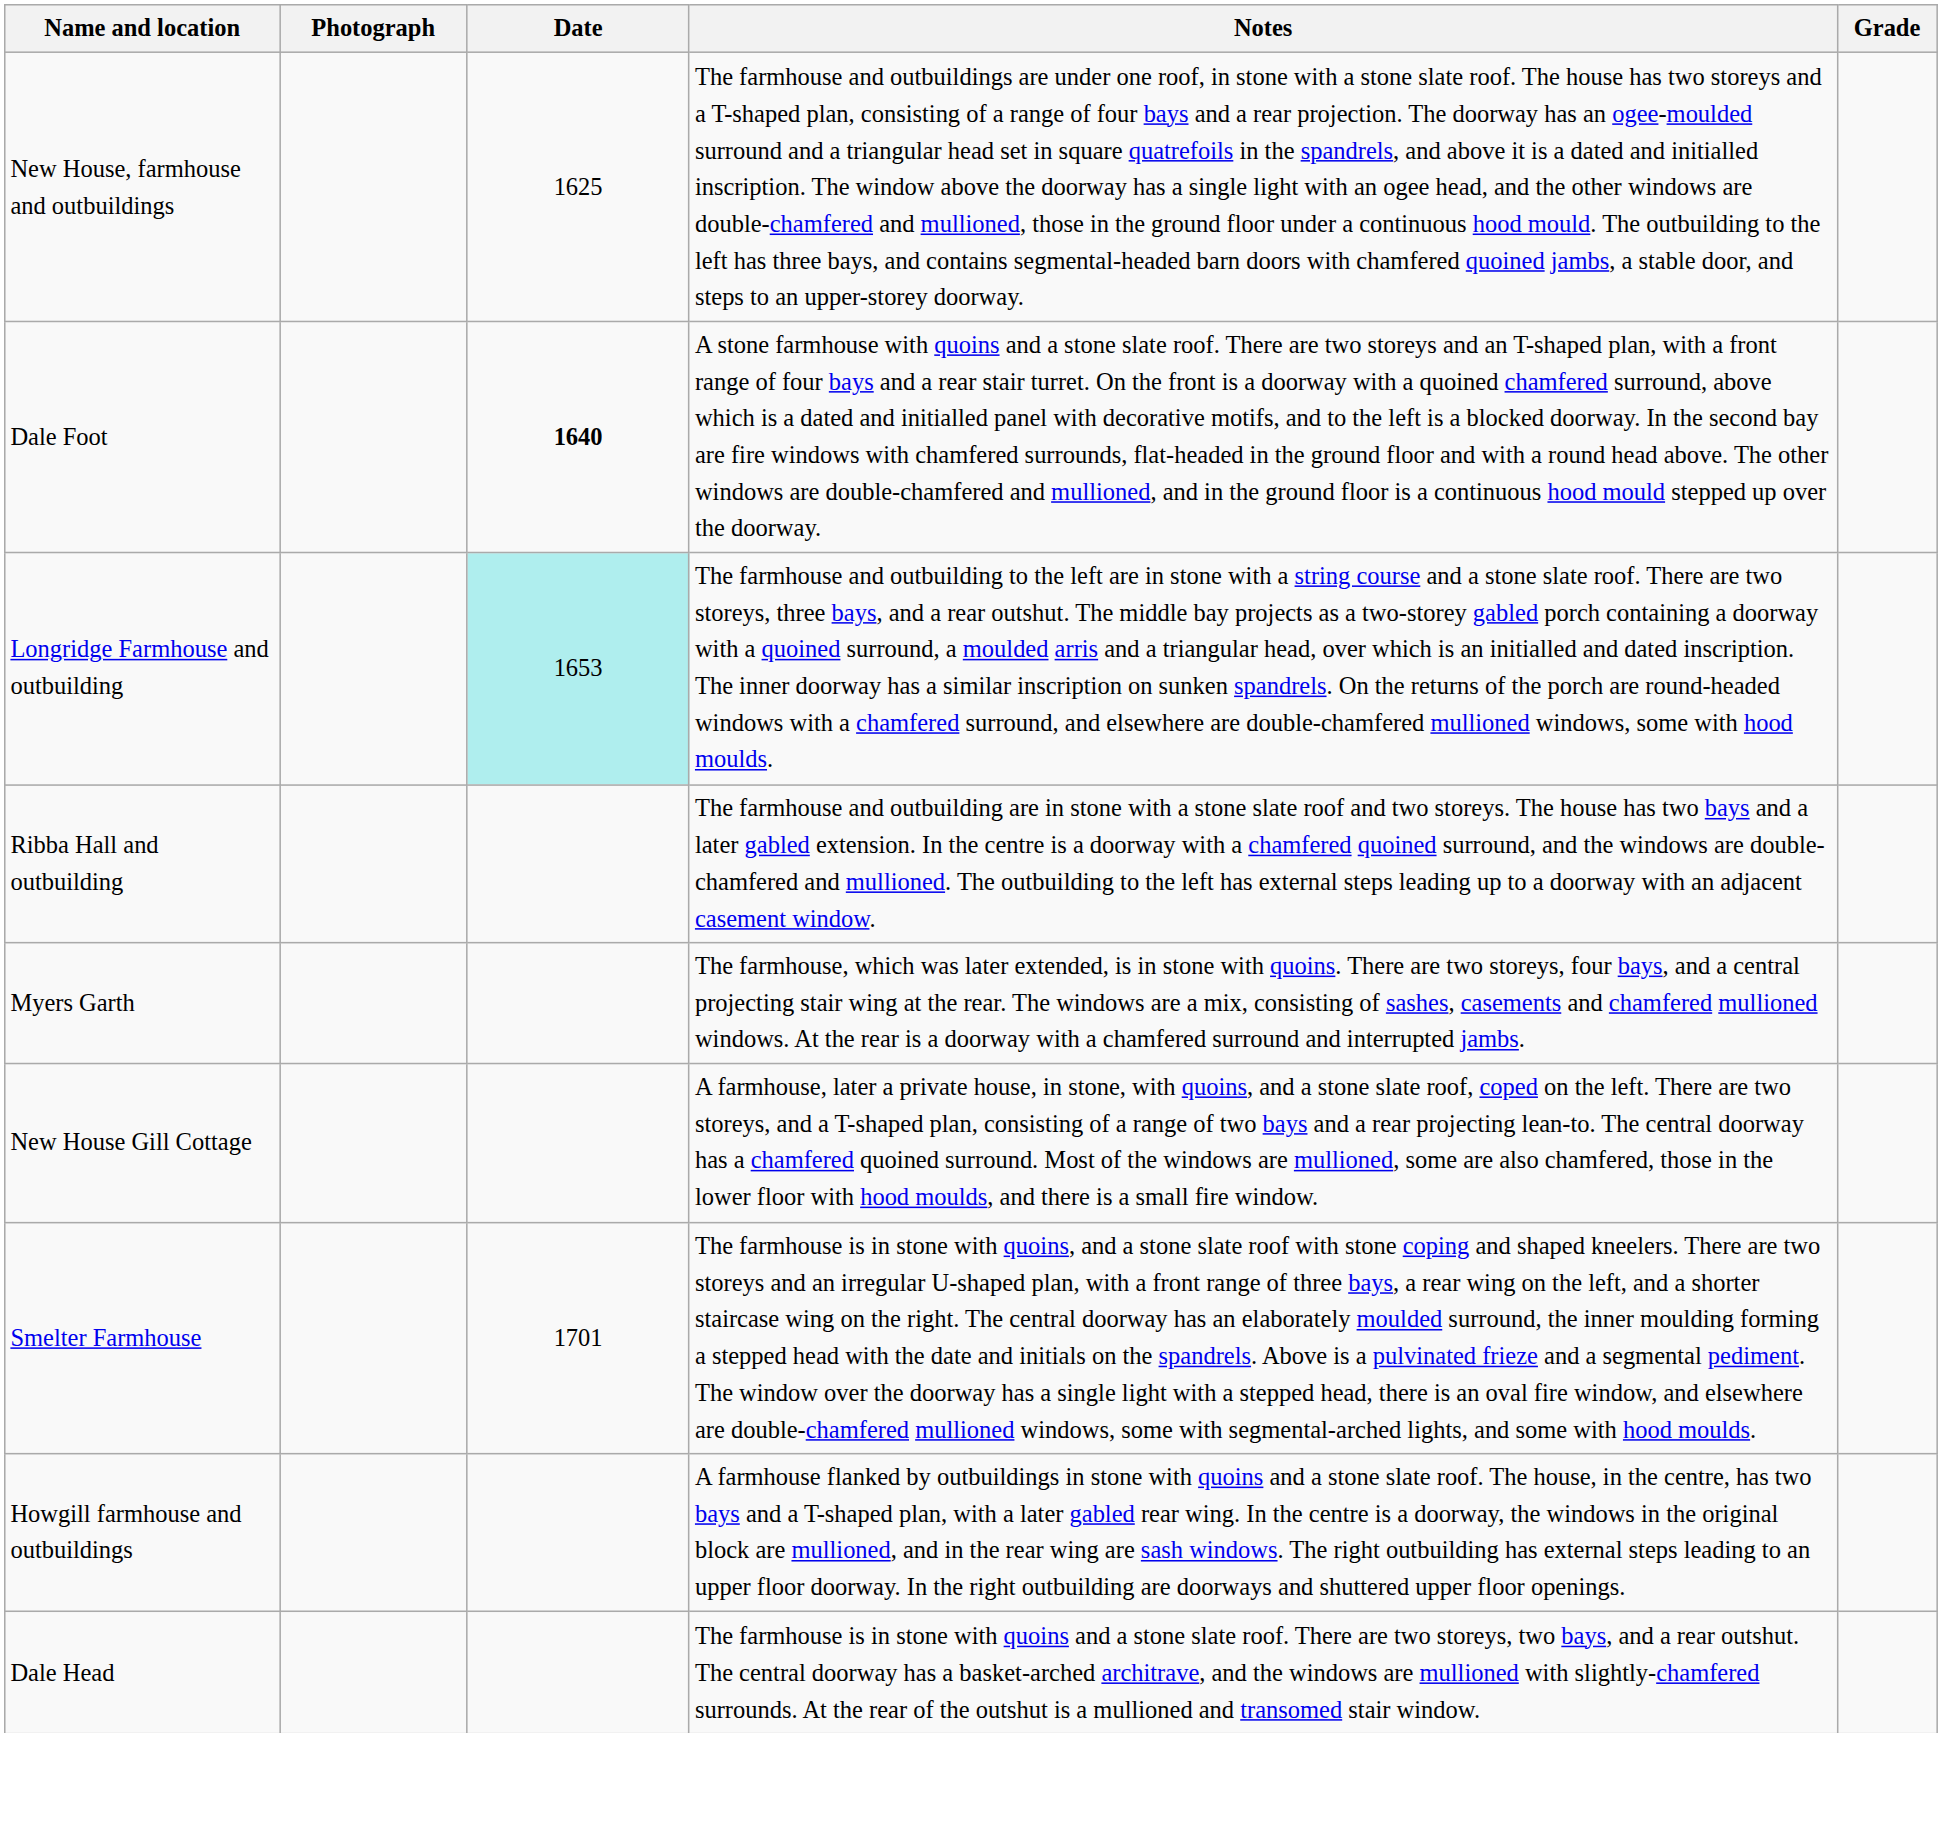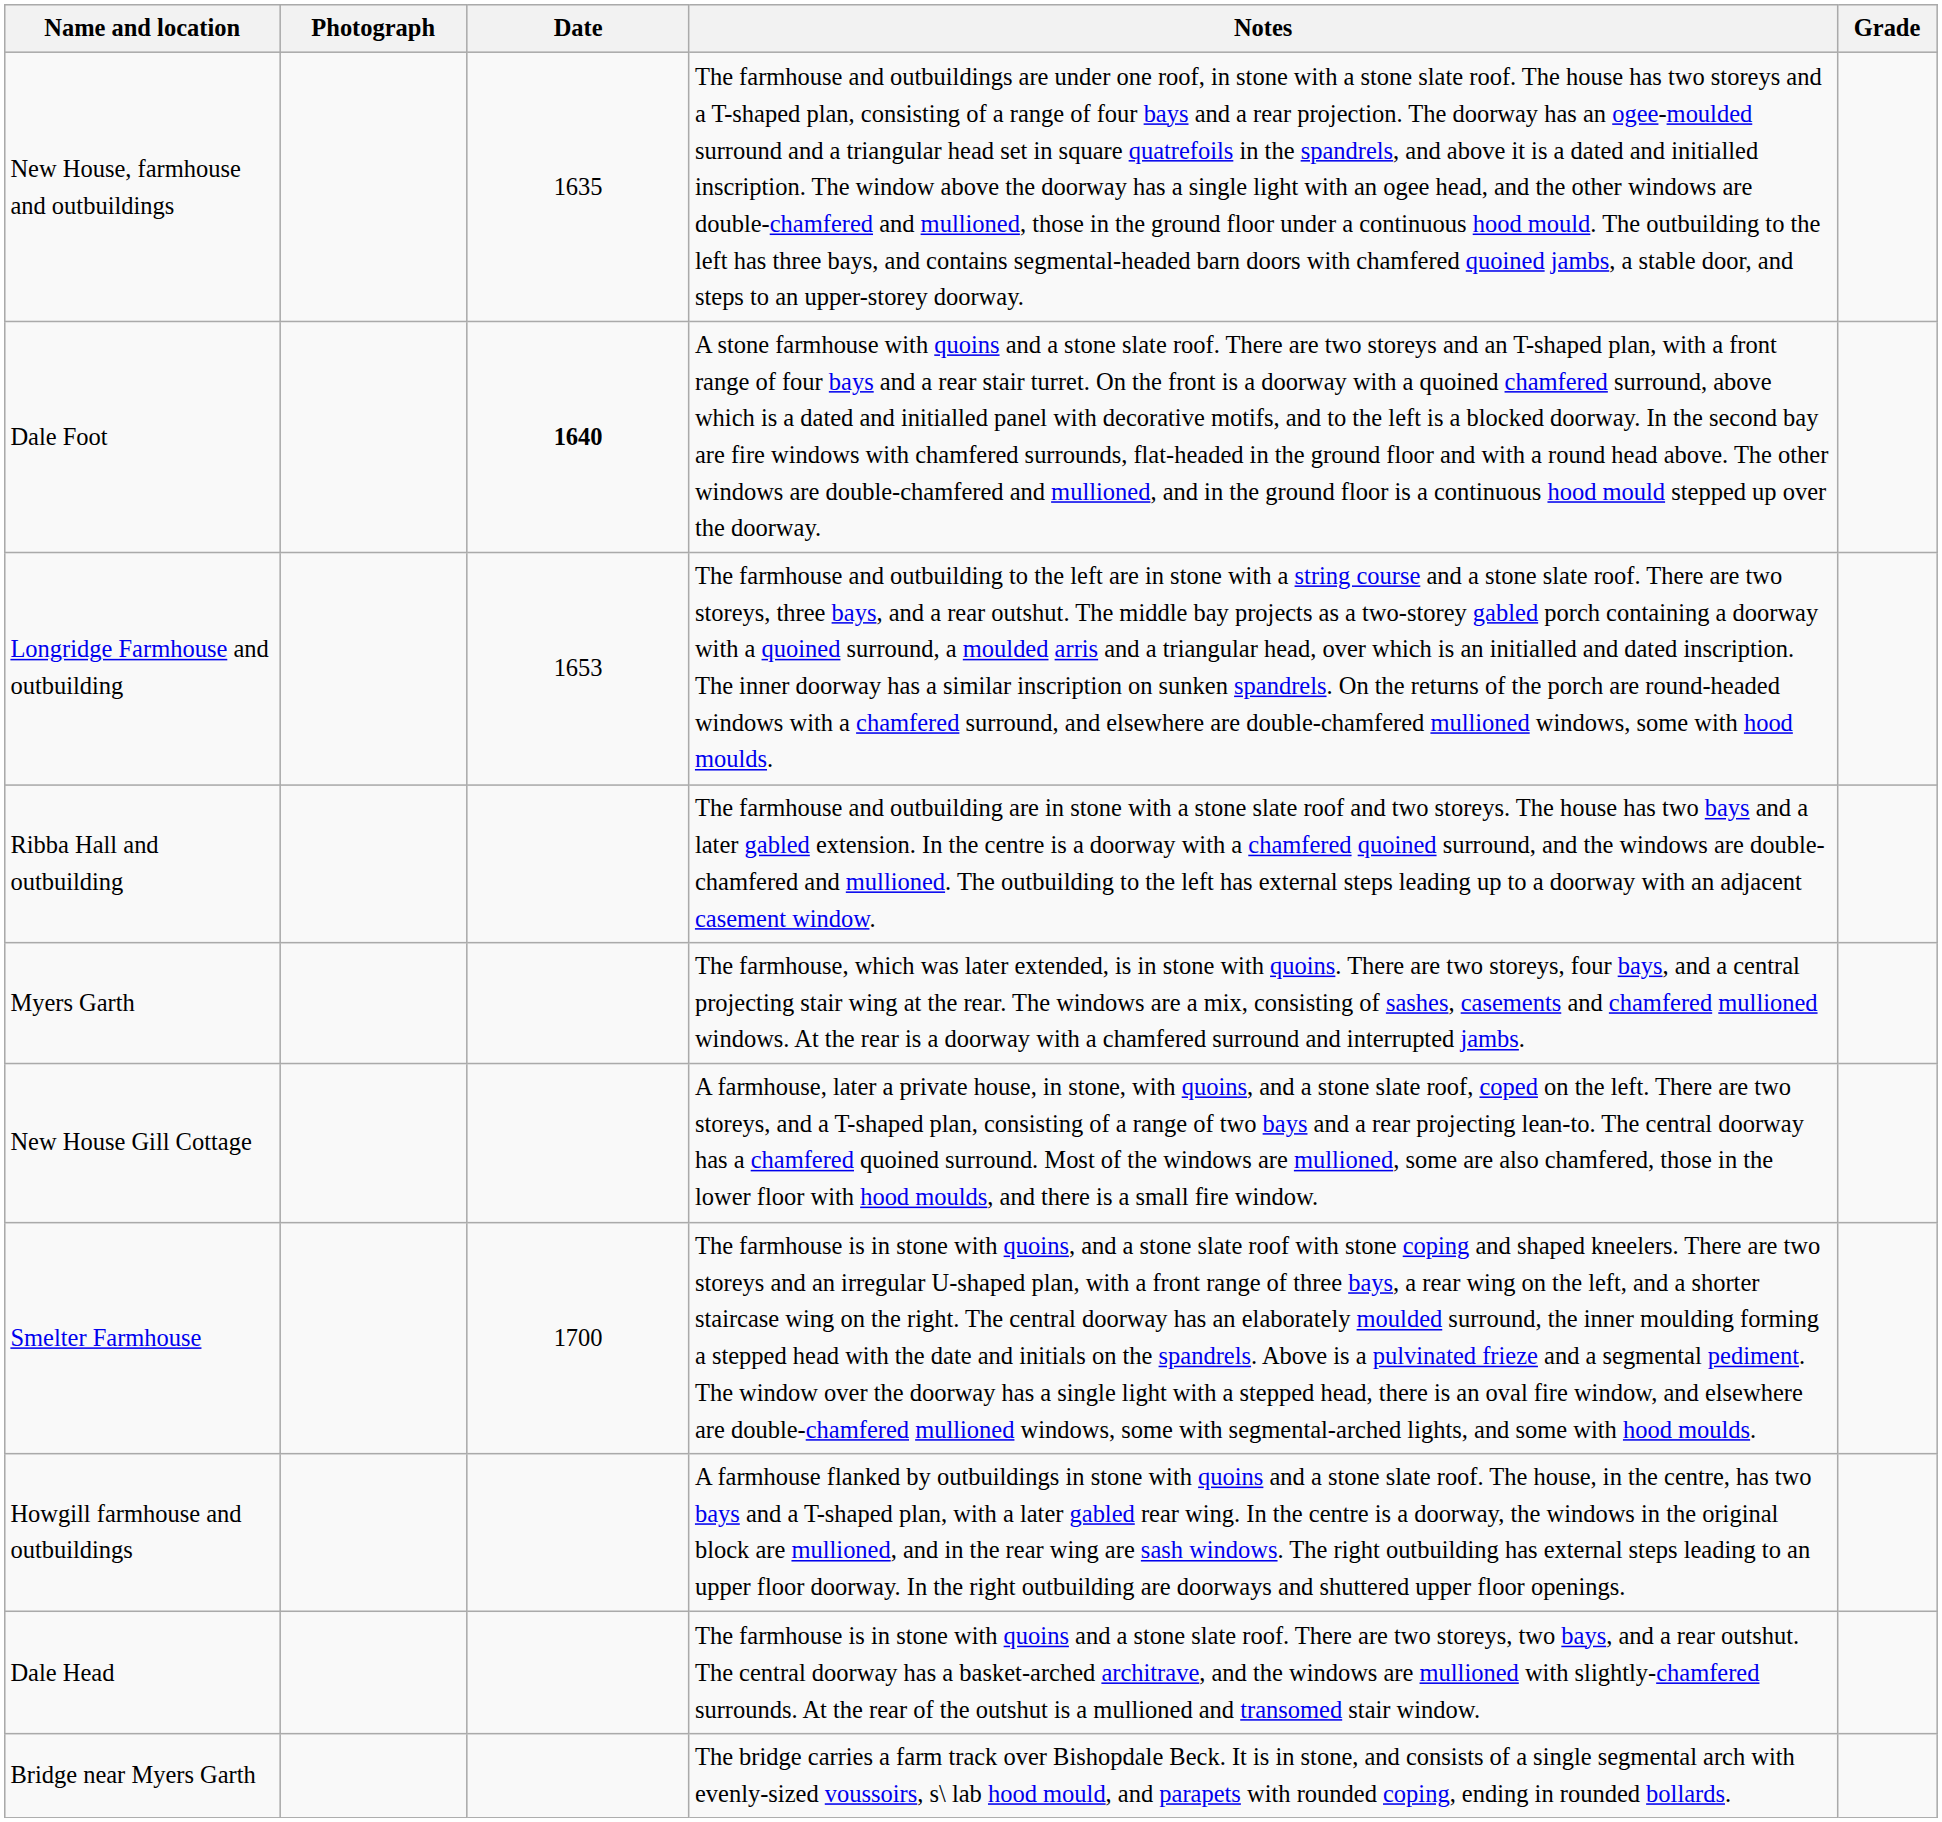 <table class="wikitable sortable plainrowheaders" style="width:100%; border:0px; text-align:left; line-height:150%">
 <tr>
 <th scope="col"  style="width:150px">Name and location</th>
 <th scope="col"  style="width:100px" class="unsortable">Photograph</th>
 <th scope="col"  style="width:120px">Date</th>
 <th scope="col"  style="width:650px" class="unsortable">Notes</th>
 <th scope="col"  style="width:50px">Grade</th>
 </tr>
 <tr>
 <td>New House, farmhouse and outbuildings<br><small></small></td>
 <td></td>
-<td align="center">1625</td>
+<td align="center">1635</td>
 <td>The farmhouse and outbuildings are under one roof, in stone with a stone slate roof.  The house has two storeys and a T-shaped plan, consisting of a range of four <a href='#'>bays</a> and a rear projection.  The doorway has an <a href='#'>ogee</a>-<a href='#'>moulded</a> surround and a triangular head set in square <a href='#'>quatrefoils</a> in the <a href='#'>spandrels</a>, and above it is a dated and initialled inscription.  The window above the doorway has a single light with an ogee head, and the other windows are double-<a href='#'>chamfered</a> and <a href='#'>mullioned</a>, those in the ground floor under a continuous <a href='#'>hood mould</a>.  The outbuilding to the left has three bays, and contains segmental-headed barn doors with chamfered <a href='#'>quoined</a> <a href='#'>jambs</a>, a stable door, and steps to an upper-storey doorway.</td>
 <td align="center" ></td>
 </tr>
 <tr>
 <td>Dale Foot<br><small></small></td>
 <td></td>
 <td align="center"><strong>1640</strong></td>
 <td>A stone farmhouse with <a href='#'>quoins</a> and a stone slate roof.  There are two storeys and an T-shaped plan, with a front range of four <a href='#'>bays</a> and a rear stair turret.  On the front is a doorway with a quoined <a href='#'>chamfered</a> surround, above which is a dated and initialled panel with decorative motifs, and to the left is a blocked doorway.  In the second bay are fire windows with chamfered surrounds, flat-headed in the ground floor and with a round head above.  The other windows are double-chamfered and <a href='#'>mullioned</a>, and in the ground floor is a continuous <a href='#'>hood mould</a> stepped up over the doorway.</td>
 <td align="center" ></td>
 </tr>
 <tr>
 <td><a href='#'>Longridge Farmhouse</a> and outbuilding<br><small></small></td>
 <td></td>
-<td align="center" style="background: paleturquoise;">1653</td>
+<td align="center">1653</td>
 <td>The farmhouse and outbuilding to the left are in stone with a <a href='#'>string course</a> and a stone slate roof.  There are two storeys, three <a href='#'>bays</a>, and a rear outshut.  The middle bay projects as a two-storey <a href='#'>gabled</a> porch containing a doorway with a <a href='#'>quoined</a> surround, a <a href='#'>moulded</a> <a href='#'>arris</a> and a triangular head, over which is an initialled and dated inscription.  The inner doorway has a similar inscription on sunken <a href='#'>spandrels</a>.  On the returns of the porch are round-headed windows with a <a href='#'>chamfered</a> surround, and elsewhere are double-chamfered <a href='#'>mullioned</a> windows, some with <a href='#'>hood moulds</a>.</td>
 <td align="center" ></td>
 </tr>
 <tr>
 <td>Ribba Hall and outbuilding<br><small></small></td>
 <td></td>
 <td align="center"></td>
 <td>The farmhouse and outbuilding are in stone with a stone slate roof and two storeys.  The house has two <a href='#'>bays</a> and a later <a href='#'>gabled</a> extension.  In the centre is a doorway with a <a href='#'>chamfered</a> <a href='#'>quoined</a> surround, and the windows are double-chamfered and <a href='#'>mullioned</a>.  The outbuilding to the left has external steps leading up to a doorway with an adjacent <a href='#'>casement window</a>.</td>
 <td align="center" ></td>
 </tr>
 <tr>
 <td>Myers Garth<br><small></small></td>
 <td></td>
 <td align="center"></td>
 <td>The farmhouse, which was later extended, is in stone with <a href='#'>quoins</a>.  There are two storeys, four <a href='#'>bays</a>, and a central projecting stair wing at the rear.  The windows are a mix, consisting of <a href='#'>sashes</a>, <a href='#'>casements</a> and <a href='#'>chamfered</a> <a href='#'>mullioned</a> windows.  At the rear is a doorway with a chamfered surround and interrupted <a href='#'>jambs</a>.</td>
 <td align="center" ></td>
 </tr>
 <tr>
 <td>New House Gill Cottage<br><small></small></td>
 <td></td>
 <td align="center"></td>
 <td>A farmhouse, later a private house, in stone, with <a href='#'>quoins</a>, and a stone slate roof, <a href='#'>coped</a> on the left.  There are two storeys, and a T-shaped plan, consisting of a range of two <a href='#'>bays</a> and a rear projecting lean-to.  The central doorway has a <a href='#'>chamfered</a> quoined surround.  Most of the windows are <a href='#'>mullioned</a>, some are also chamfered, those in the lower floor with <a href='#'>hood moulds</a>, and there is a small fire window.</td>
 <td align="center" ></td>
 </tr>
 <tr>
 <td><a href='#'>Smelter Farmhouse</a><br><small></small></td>
 <td></td>
-<td align="center">1701</td>
+<td align="center">1700</td>
 <td>The farmhouse is in stone with <a href='#'>quoins</a>, and a stone slate roof with stone <a href='#'>coping</a> and shaped kneelers.  There are two storeys and an irregular U-shaped plan, with a front range of three <a href='#'>bays</a>, a rear wing on the left, and a shorter staircase wing on the right.  The central doorway has an elaborately <a href='#'>moulded</a> surround, the inner moulding forming a stepped head with the date and initials on the <a href='#'>spandrels</a>.  Above is a <a href='#'>pulvinated frieze</a> and a segmental <a href='#'>pediment</a>.  The window over the doorway has a single light with a stepped head, there is an oval fire window, and elsewhere are double-<a href='#'>chamfered</a> <a href='#'>mullioned</a> windows, some with segmental-arched lights, and some with <a href='#'>hood moulds</a>.</td>
 <td align="center" ></td>
 </tr>
 <tr>
 <td>Howgill farmhouse and outbuildings<br><small></small></td>
 <td></td>
 <td align="center"></td>
 <td>A farmhouse flanked by outbuildings in stone with <a href='#'>quoins</a> and a stone slate roof.  The house, in the centre, has two <a href='#'>bays</a> and a T-shaped plan, with a later <a href='#'>gabled</a> rear wing.  In the centre is a doorway, the windows in the original block are <a href='#'>mullioned</a>, and in the rear wing are <a href='#'>sash windows</a>.  The right outbuilding has external steps leading to an upper floor doorway.  In the right outbuilding are doorways and shuttered upper floor openings.</td>
 <td align="center" ></td>
 </tr>
 <tr>
 <td>Dale Head<br><small></small></td>
 <td></td>
 <td align="center"></td>
 <td>The farmhouse is in stone with <a href='#'>quoins</a> and a stone slate roof.  There are two storeys, two <a href='#'>bays</a>, and a rear outshut.  The central doorway has a basket-arched <a href='#'>architrave</a>, and the windows are <a href='#'>mullioned</a> with slightly-<a href='#'>chamfered</a> surrounds.  At the rear of the outshut is a mullioned and <a href='#'>transomed</a> stair window.</td>
 <td align="center" ></td>
 </tr>
 <tr>
+<td>Bridge near Myers Garth<br><small></small></td>
+<td></td>
+<td align="center"></td>
+<td>The bridge carries a farm track over Bishopdale Beck.  It is in stone, and consists of a single segmental arch with evenly-sized <a href='#'>voussoirs</a>, s\ lab <a href='#'>hood mould</a>, and <a href='#'>parapets</a> with rounded <a href='#'>coping</a>, ending in rounded <a href='#'>bollards</a>.</td>
+<td align="center" ></td>
+</tr>
+<tr>
 </tr>
 </table>
